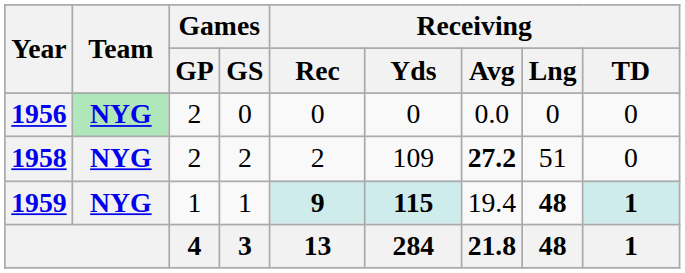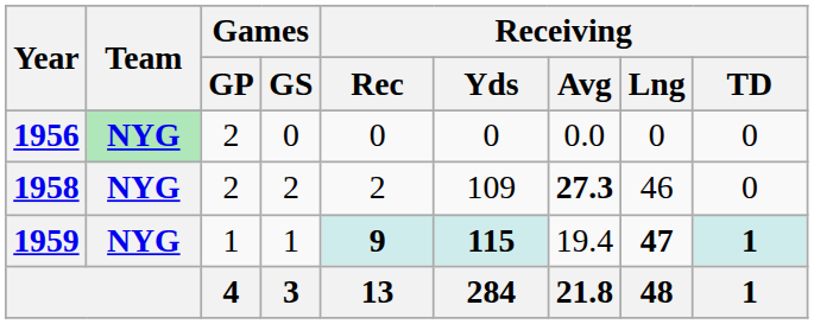 <table class="wikitable" style="text-align:center">
 <tr>
 <th rowspan="2">Year</th>
 <th rowspan="2">Team</th>
 <th colspan="2">Games</th>
 <th colspan="5">Receiving</th>
 </tr>
 <tr>
 <th>GP</th>
 <th>GS</th>
 <th>Rec</th>
 <th>Yds</th>
 <th>Avg</th>
 <th>Lng</th>
 <th>TD</th>
 </tr>
 <tr>
 <th><a href='#'>1956</a></th>
 <th style="background:#afe6ba; width:3em;"><a href='#'>NYG</a></th>
 <td>2</td>
 <td>0</td>
 <td>0</td>
 <td>0</td>
 <td>0.0</td>
 <td>0</td>
 <td>0</td>
 </tr>
 <tr>
 <th><a href='#'>1958</a></th>
 <th><a href='#'>NYG</a></th>
 <td>2</td>
 <td>2</td>
 <td>2</td>
 <td>109</td>
-<td><strong>27.2</strong></td>
-<td>51</td>
+<td><strong>27.3</strong></td>
+<td>46</td>
 <td>0</td>
 </tr>
 <tr>
 <th><a href='#'>1959</a></th>
 <th><a href='#'>NYG</a></th>
 <td>1</td>
 <td>1</td>
 <td style="background:#cfecec; width:3em;"><strong>9</strong></td>
 <td style="background:#cfecec; width:3em;"><strong>115</strong></td>
 <td>19.4</td>
-<td><strong>48</strong></td>
+<td><strong>47</strong></td>
 <td style="background:#cfecec; width:3em;"><strong>1</strong></td>
 </tr>
 <tr>
 <th colspan="2"></th>
 <th>4</th>
 <th>3</th>
 <th>13</th>
 <th>284</th>
 <th>21.8</th>
 <th>48</th>
 <th>1</th>
 </tr>
 </table>
